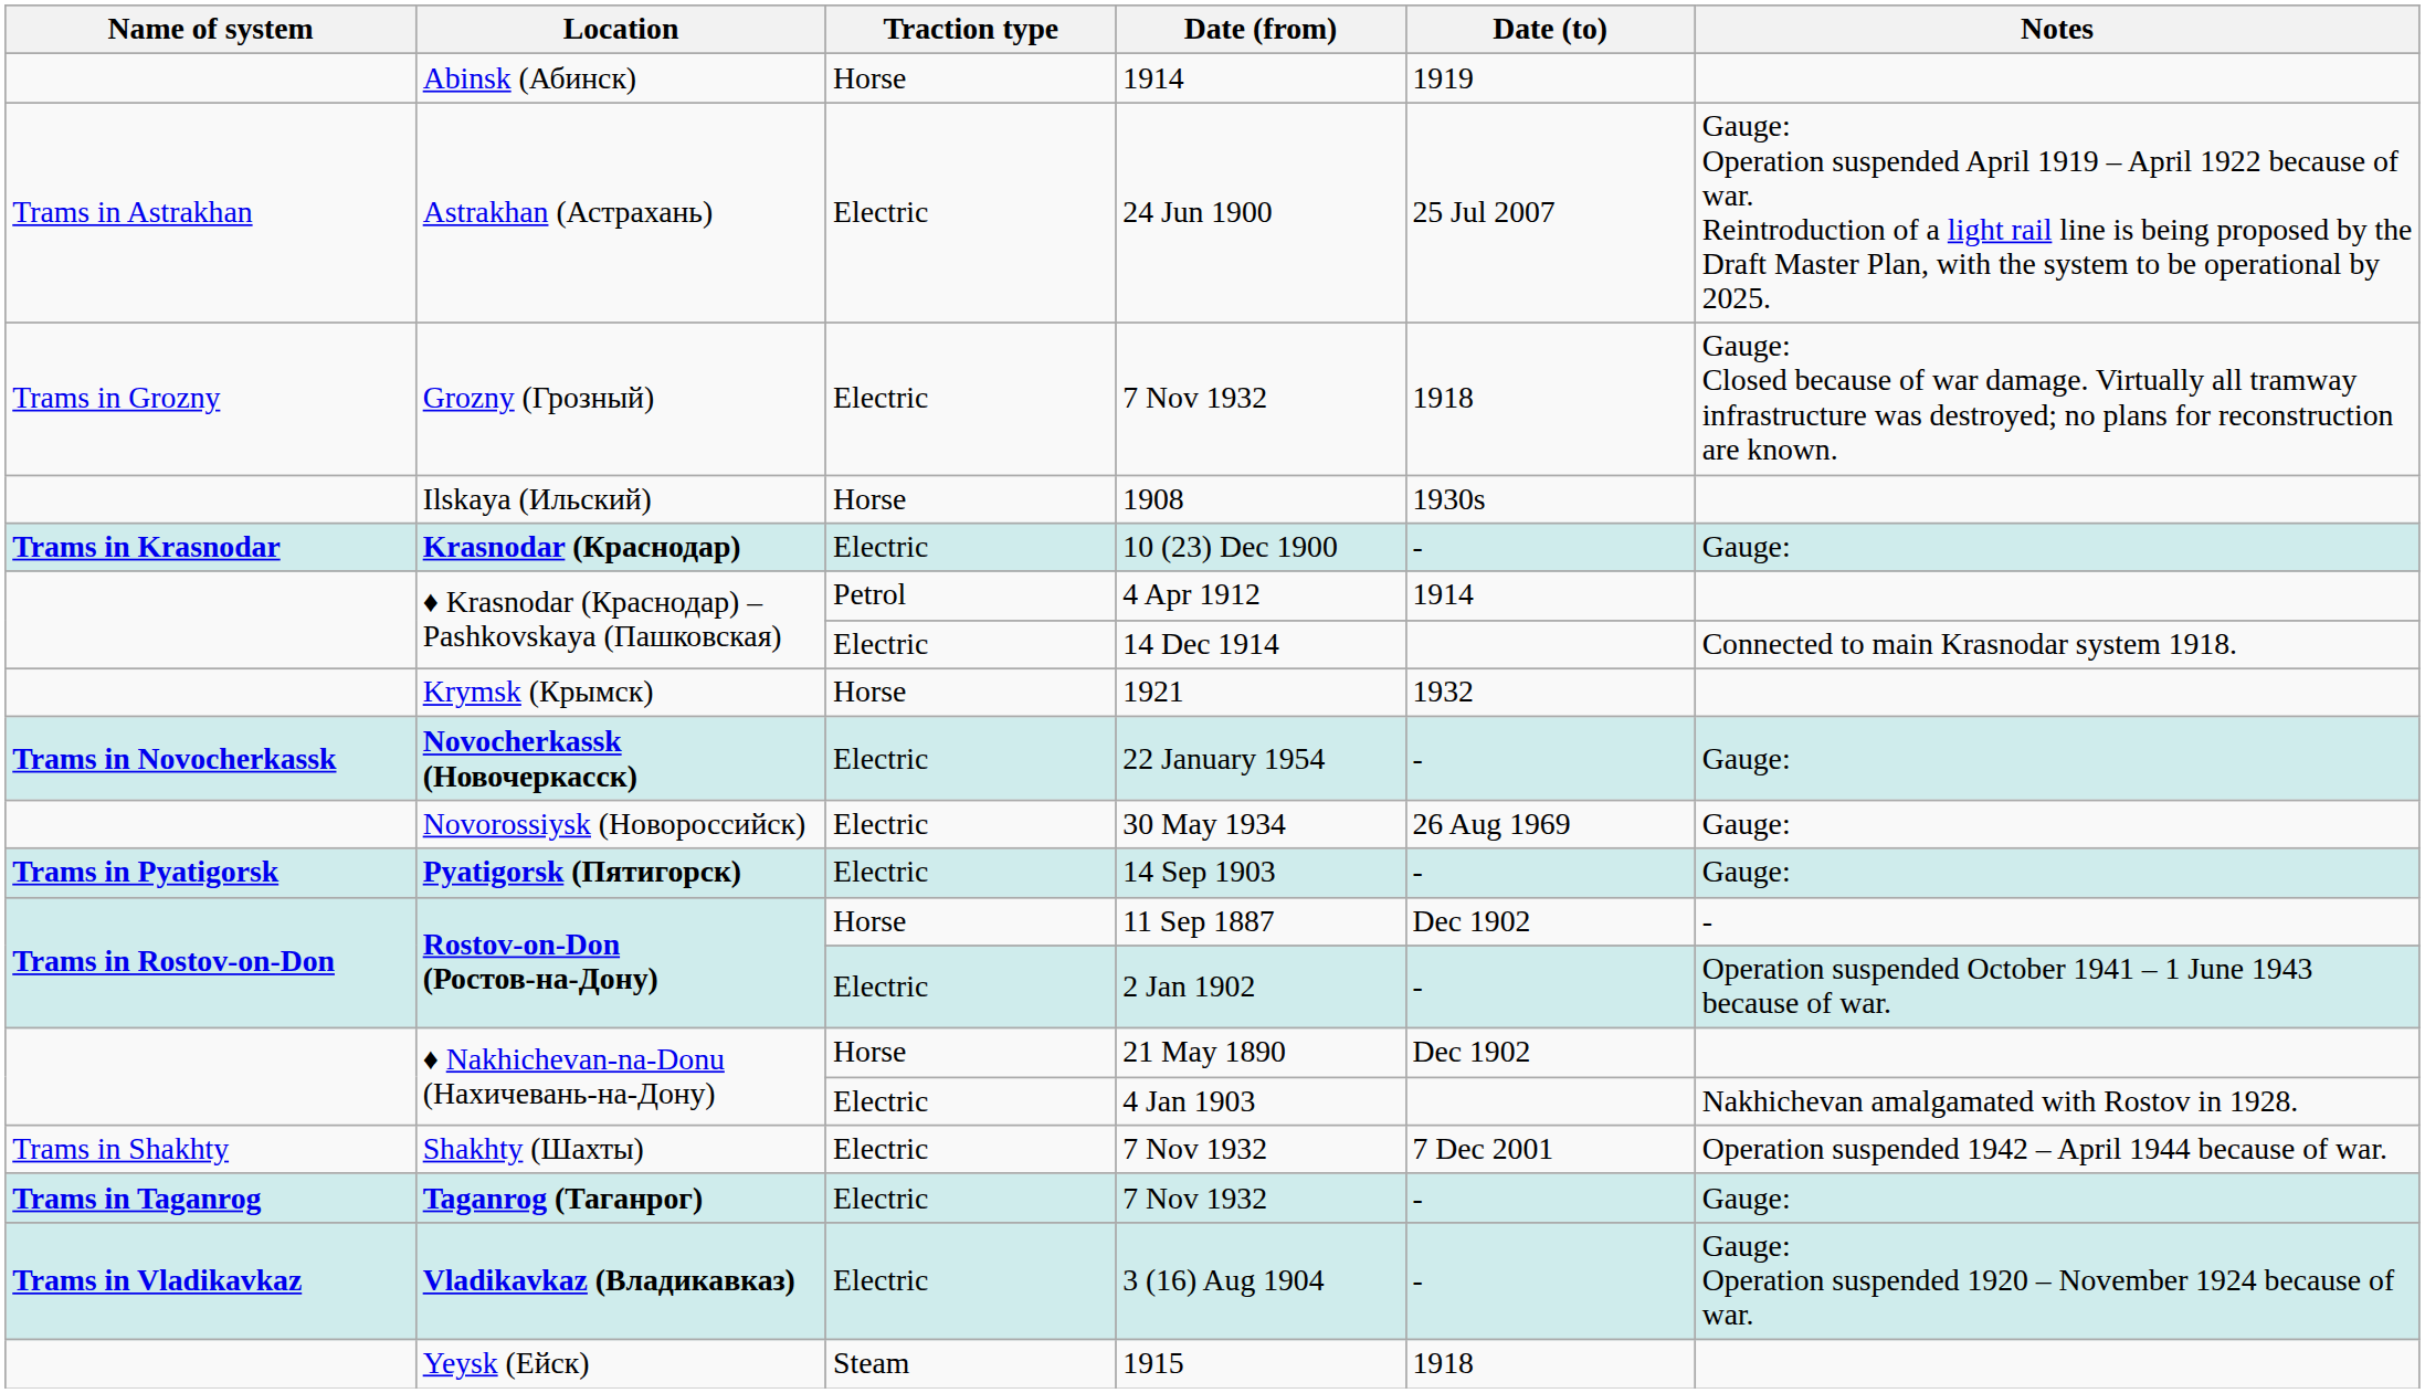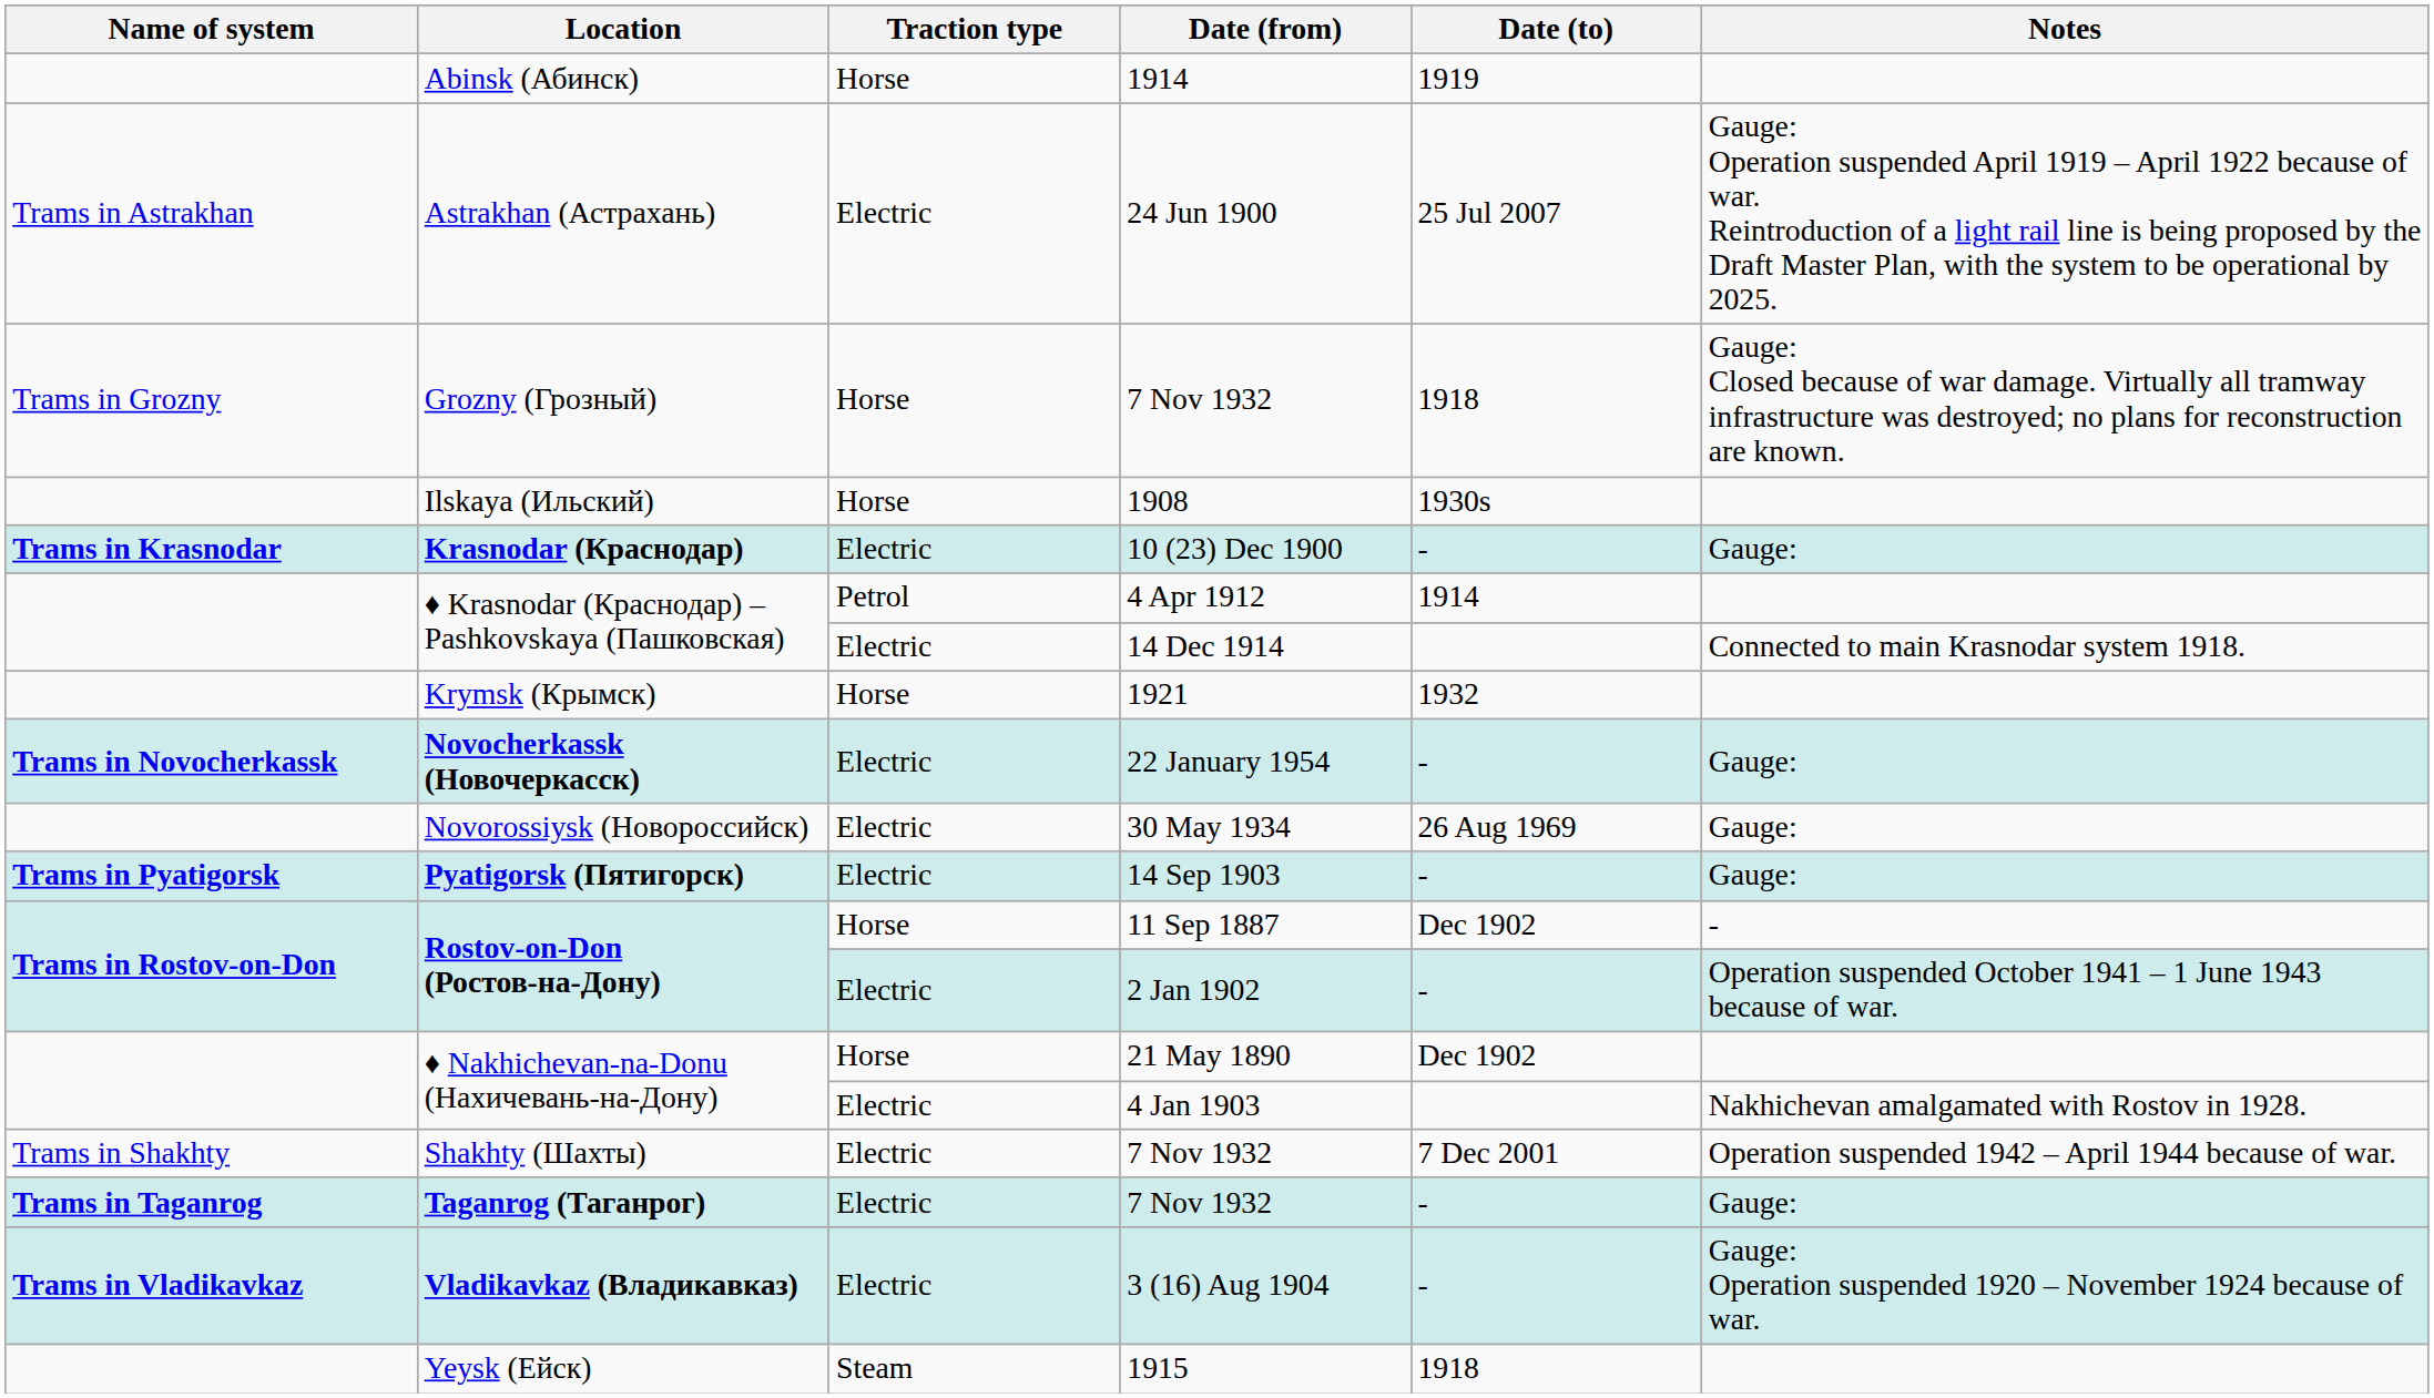 <table class="wikitable sortable" style="width:100%;">
 <tr>
 <th style="width:17%;">Name of system</th>
 <th style="width:17%;">Location</th>
 <th style="width:12%;">Traction type</th>
 <th style="width:12%;">Date (from)</th>
 <th style="width:12%;">Date (to)</th>
 <th style="width:30%;">Notes</th>
 </tr>
 <tr>
 <td> </td>
 <td><a href='#'>Abinsk</a> (Абинск)</td>
 <td>Horse</td>
 <td>1914</td>
 <td>1919</td>
 <td> </td>
 </tr>
 <tr>
 <td><a href='#'>Trams in Astrakhan</a></td>
 <td><a href='#'>Astrakhan</a> (Астрахань)</td>
 <td>Electric</td>
 <td>24 Jun 1900</td>
 <td>25 Jul 2007</td>
 <td>Gauge: <br>Operation suspended April 1919 – April 1922 because of war.<br>Reintroduction of a <a href='#'>light rail</a> line is being proposed by the Draft Master Plan, with the system to be operational by 2025.</td>
 </tr>
 <tr>
 <td><a href='#'>Trams in Grozny</a></td>
 <td><a href='#'>Grozny</a> (Грозный)</td>
-<td>Electric</td>
+<td>Horse</td>
 <td>7 Nov 1932</td>
 <td>1918</td>
 <td>Gauge: <br>Closed because of war damage. Virtually all tramway infrastructure was destroyed; no plans for reconstruction are known.</td>
 </tr>
 <tr>
 <td> </td>
 <td>Ilskaya (Ильский)</td>
 <td>Horse</td>
 <td>1908</td>
 <td>1930s</td>
 <td> </td>
 </tr>
 <tr style="background:#CFECEC">
 <td><strong><a href='#'>Trams in Krasnodar</a></strong></td>
 <td><strong><a href='#'>Krasnodar</a> (Краснодар)</strong></td>
 <td>Electric</td>
 <td>10 (23) Dec 1900</td>
 <td>-</td>
 <td>Gauge: </td>
 </tr>
 <tr>
 <td rowspan="2"> </td>
 <td Rowspan="2">♦ Krasnodar (Краснодар) – Pashkovskaya (Пашковская)</td>
 <td>Petrol</td>
 <td>4 Apr 1912</td>
 <td>1914</td>
 <td> </td>
 </tr>
 <tr>
 <td>Electric</td>
 <td>14 Dec 1914</td>
 <td> </td>
 <td>Connected to main Krasnodar system 1918.</td>
 </tr>
 <tr>
 <td> </td>
 <td><a href='#'>Krymsk</a> (Крымск)</td>
 <td>Horse</td>
 <td>1921</td>
 <td>1932</td>
 <td> </td>
 </tr>
 <tr style="background:#CFECEC">
 <td><strong><a href='#'>Trams in Novocherkassk</a></strong></td>
 <td><strong><a href='#'>Novocherkassk</a> (Новочеркасск)</strong></td>
 <td>Electric</td>
 <td>22 January 1954</td>
 <td>-</td>
 <td>Gauge: </td>
 </tr>
 <tr>
 <td> </td>
 <td><a href='#'>Novorossiysk</a> (Новороссийск)</td>
 <td>Electric</td>
 <td>30 May 1934</td>
 <td>26 Aug 1969</td>
 <td>Gauge: </td>
 </tr>
 <tr style="background:#CFECEC">
 <td><strong><a href='#'>Trams in Pyatigorsk</a></strong></td>
 <td><strong><a href='#'>Pyatigorsk</a> (Пятигорск)</strong></td>
 <td>Electric</td>
 <td>14 Sep 1903</td>
 <td>-</td>
 <td>Gauge: </td>
 </tr>
 <tr>
 <td rowspan="2" style="background:#CFECEC"><strong><a href='#'>Trams in Rostov-on-Don</a></strong></td>
 <td rowspan="2" style="background:#CFECEC"><strong><a href='#'>Rostov-on-Don</a><br>(Ростов-на-Дону)</strong></td>
 <td>Horse</td>
 <td>11 Sep 1887</td>
 <td>Dec 1902</td>
 <td>-</td>
 </tr>
 <tr style="background:#CFECEC">
 <td>Electric</td>
 <td>2 Jan 1902</td>
 <td>-</td>
 <td>Operation suspended October 1941 – 1 June 1943 because of war.</td>
 </tr>
 <tr>
 <td rowspan="2"> </td>
 <td rowspan="2">♦ <a href='#'>Nakhichevan-na-Donu</a><br>(Нахичевань-на-Дону)</td>
 <td>Horse</td>
 <td>21 May 1890</td>
 <td>Dec 1902</td>
 <td> </td>
 </tr>
 <tr>
 <td>Electric</td>
 <td>4 Jan 1903</td>
 <td> </td>
 <td>Nakhichevan amalgamated with Rostov in 1928.</td>
 </tr>
 <tr>
 <td><a href='#'>Trams in Shakhty</a></td>
 <td><a href='#'>Shakhty</a> (Шахты)</td>
 <td>Electric</td>
 <td>7 Nov 1932</td>
 <td>7 Dec 2001</td>
 <td>Operation suspended 1942 – April 1944 because of war.</td>
 </tr>
 <tr style="background:#CFECEC">
 <td><strong><a href='#'>Trams in Taganrog</a></strong></td>
 <td><strong><a href='#'>Taganrog</a> (Таганрог)</strong></td>
 <td>Electric</td>
 <td>7 Nov 1932</td>
 <td>-</td>
 <td>Gauge: </td>
 </tr>
 <tr style="background:#CFECEC">
 <td><strong><a href='#'>Trams in Vladikavkaz</a></strong></td>
 <td><strong><a href='#'>Vladikavkaz</a> (Владикавказ)</strong></td>
 <td>Electric</td>
 <td>3 (16) Aug 1904</td>
 <td>-</td>
 <td>Gauge: <br>Operation suspended 1920 – November 1924 because of war.</td>
 </tr>
 <tr>
 <td> </td>
 <td><a href='#'>Yeysk</a> (Ейск)</td>
 <td>Steam</td>
 <td>1915</td>
 <td>1918</td>
 <td> </td>
 </tr>
 </table>
